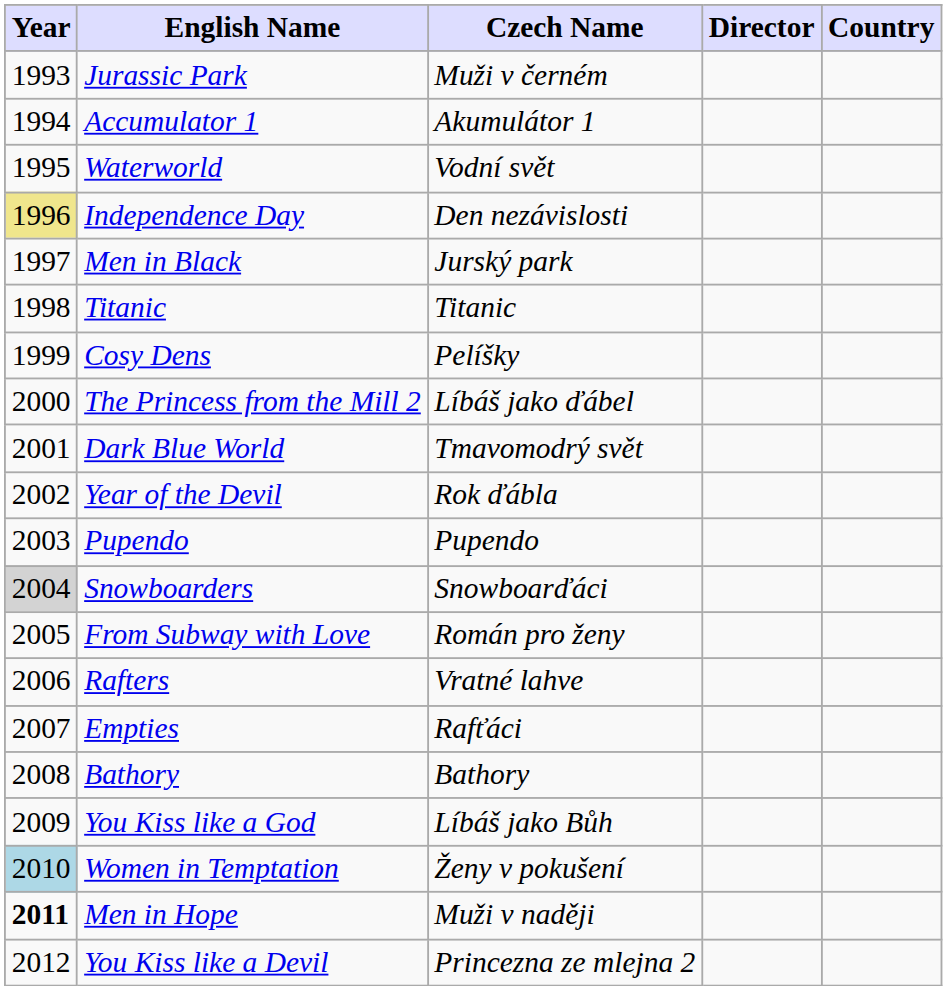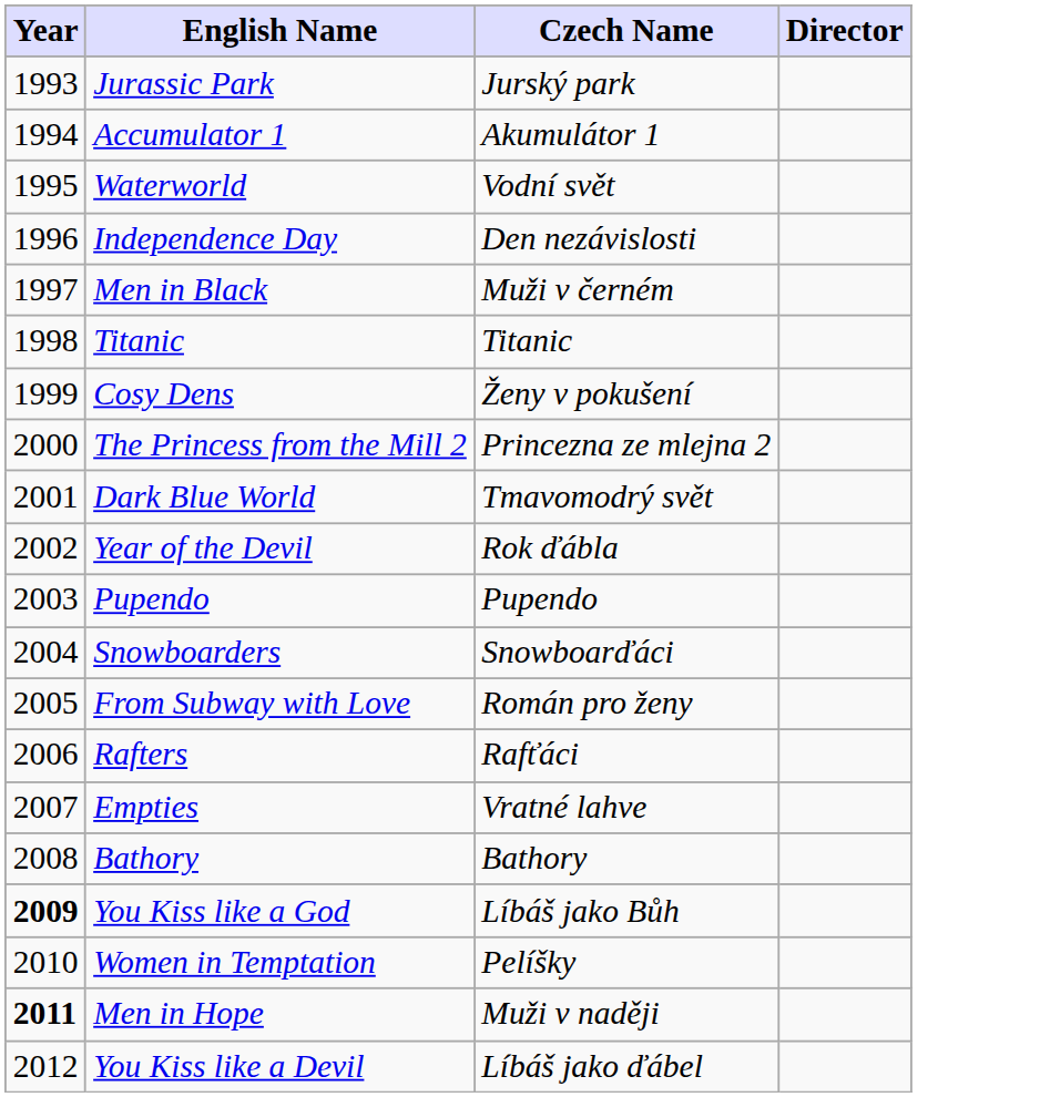 <table class="wikitable sortable">
 <tr>
 <th style="background:#DDDDFF;">Year</th>
 <th style="background:#DDDDFF;">English Name</th>
 <th style="background:#DDDDFF;">Czech Name</th>
 <th style="background:#DDDDFF;">Director</th>
-<th style="background:#DDDDFF;">Country</th>
 </tr>
 <tr>
 <td>1993</td>
 <td><em><a href='#'>Jurassic Park</a></em></td>
-<td><em>Muži v černém</em></td>
-<td></td>
+<td><em>Jurský park</em></td>
 <td></td>
 </tr>
 <tr>
 <td>1994</td>
 <td><em><a href='#'>Accumulator 1</a></em></td>
 <td><em>Akumulátor 1</em></td>
 <td></td>
-<td></td>
 </tr>
 <tr>
 <td>1995</td>
 <td><em><a href='#'>Waterworld</a></em></td>
 <td><em>Vodní svět</em></td>
 <td></td>
-<td></td>
 </tr>
 <tr>
-<td style="background: khaki;">1996</td>
+<td>1996</td>
 <td><em><a href='#'>Independence Day</a></em></td>
 <td><em>Den nezávislosti</em></td>
-<td></td>
 <td></td>
 </tr>
 <tr>
 <td>1997</td>
 <td><em><a href='#'>Men in Black</a></em></td>
-<td><em>Jurský park</em></td>
-<td></td>
+<td><em>Muži v černém</em></td>
 <td></td>
 </tr>
 <tr>
 <td>1998</td>
 <td><em><a href='#'>Titanic</a></em></td>
 <td><em>Titanic</em></td>
 <td></td>
-<td></td>
 </tr>
 <tr>
 <td>1999</td>
 <td><em><a href='#'>Cosy Dens</a></em></td>
-<td><em>Pelíšky</em></td>
-<td></td>
+<td><em>Ženy v pokušení</em></td>
 <td></td>
 </tr>
 <tr>
 <td>2000</td>
 <td><em><a href='#'>The Princess from the Mill 2</a></em></td>
-<td><em>Líbáš jako ďábel</em></td>
-<td></td>
+<td><em>Princezna ze mlejna 2</em></td>
 <td></td>
 </tr>
 <tr>
 <td>2001</td>
 <td><em><a href='#'>Dark Blue World</a></em></td>
 <td><em>Tmavomodrý svět</em></td>
 <td></td>
-<td><br></td>
 </tr>
 <tr>
 <td>2002</td>
 <td><em><a href='#'>Year of the Devil</a></em></td>
 <td><em>Rok ďábla</em></td>
-<td></td>
 <td></td>
 </tr>
 <tr>
 <td>2003</td>
 <td><em><a href='#'>Pupendo</a></em></td>
 <td><em>Pupendo</em></td>
 <td></td>
-<td></td>
 </tr>
 <tr>
-<td style="background: lightgrey;">2004</td>
+<td>2004</td>
 <td><em><a href='#'>Snowboarders</a></em></td>
 <td><em>Snowboarďáci</em></td>
-<td></td>
 <td></td>
 </tr>
 <tr>
 <td>2005</td>
 <td><em><a href='#'>From Subway with Love</a></em></td>
 <td><em>Román pro ženy</em></td>
 <td></td>
-<td></td>
 </tr>
 <tr>
 <td>2006</td>
 <td><em><a href='#'>Rafters</a></em></td>
-<td><em>Vratné lahve</em></td>
-<td></td>
+<td><em>Rafťáci</em></td>
 <td></td>
 </tr>
 <tr>
 <td>2007</td>
 <td><em><a href='#'>Empties</a></em></td>
-<td><em>Rafťáci</em></td>
-<td></td>
+<td><em>Vratné lahve</em></td>
 <td></td>
 </tr>
 <tr>
 <td>2008</td>
 <td><em><a href='#'>Bathory</a></em></td>
 <td><em>Bathory</em></td>
 <td></td>
-<td><br></td>
 </tr>
 <tr>
-<td>2009</td>
+<td><strong>2009</strong></td>
 <td><em><a href='#'>You Kiss like a God</a></em></td>
 <td><em>Líbáš jako Bůh</em></td>
 <td></td>
-<td></td>
 </tr>
 <tr>
-<td style="background: lightblue;">2010</td>
+<td>2010</td>
 <td><em><a href='#'>Women in Temptation</a></em></td>
-<td><em>Ženy v pokušení</em></td>
-<td></td>
+<td><em>Pelíšky</em></td>
 <td></td>
 </tr>
 <tr>
 <td><strong>2011</strong></td>
 <td><em><a href='#'>Men in Hope</a></em></td>
 <td><em>Muži v naději</em></td>
 <td></td>
-<td></td>
 </tr>
 <tr>
 <td>2012</td>
 <td><em><a href='#'>You Kiss like a Devil</a></em></td>
-<td><em>Princezna ze mlejna 2</em></td>
-<td></td>
+<td><em>Líbáš jako ďábel</em></td>
 <td></td>
 </tr>
 </table>
